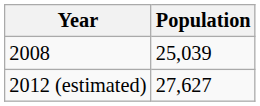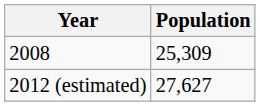 <table class="wikitable">
 <tr>
 <th>Year</th>
 <th>Population</th>
 </tr>
 <tr>
 <td>2008</td>
-<td>25,039</td>
+<td>25,309</td>
 </tr>
 <tr>
 <td>2012 (estimated)</td>
 <td>27,627</td>
 </tr>
 </table>
